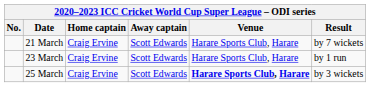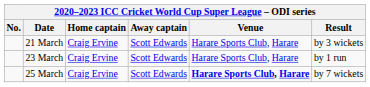 <table class="wikitable">
 <tr>
 <th colspan="9"><a href='#'>2020–2023 ICC Cricket World Cup Super League</a> – ODI series</th>
 </tr>
 <tr>
 <th>No.</th>
 <th>Date</th>
 <th>Home captain</th>
 <th>Away captain</th>
 <th>Venue</th>
 <th>Result</th>
 </tr>
 <tr>
 <td></td>
 <td>21 March</td>
 <td><a href='#'>Craig Ervine</a></td>
 <td><a href='#'>Scott Edwards</a></td>
 <td><a href='#'>Harare Sports Club</a>, <a href='#'>Harare</a></td>
-<td> by 7 wickets</td>
+<td> by 3 wickets</td>
 </tr>
 <tr>
 <td></td>
 <td>23 March</td>
 <td><a href='#'>Craig Ervine</a></td>
 <td><a href='#'>Scott Edwards</a></td>
 <td><a href='#'>Harare Sports Club</a>, <a href='#'>Harare</a></td>
 <td> by 1 run</td>
 </tr>
 <tr>
 <td></td>
 <td>25 March</td>
 <td><a href='#'>Craig Ervine</a></td>
 <td><a href='#'>Scott Edwards</a></td>
 <td><strong><a href='#'>Harare Sports Club</a>, <a href='#'>Harare</a></strong></td>
-<td> by 3 wickets</td>
+<td> by 7 wickets</td>
 </tr>
 </table>
